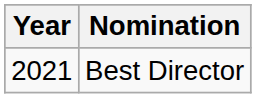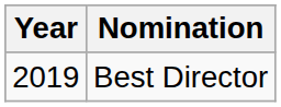 <table class="wikitable">
 <tr>
 <th>Year</th>
 <th>Nomination</th>
 </tr>
 <tr>
-<td>2021</td>
+<td>2019</td>
 <td>Best Director</td>
 </tr>
 </table>
